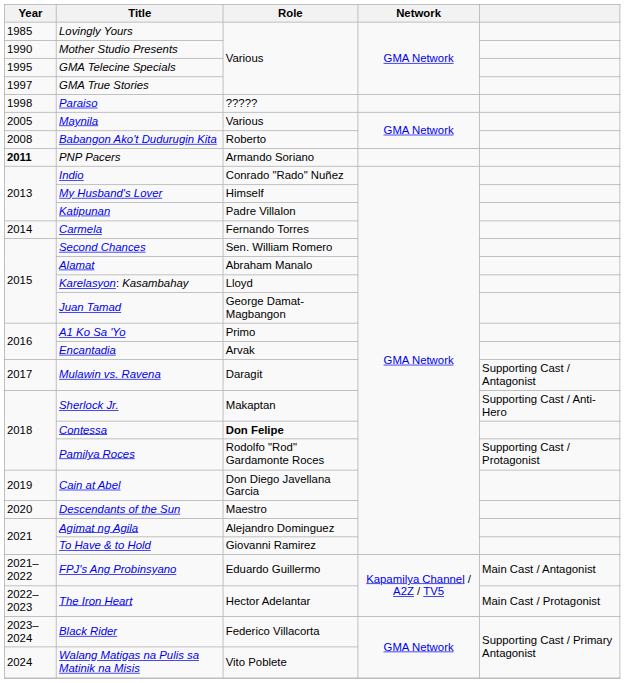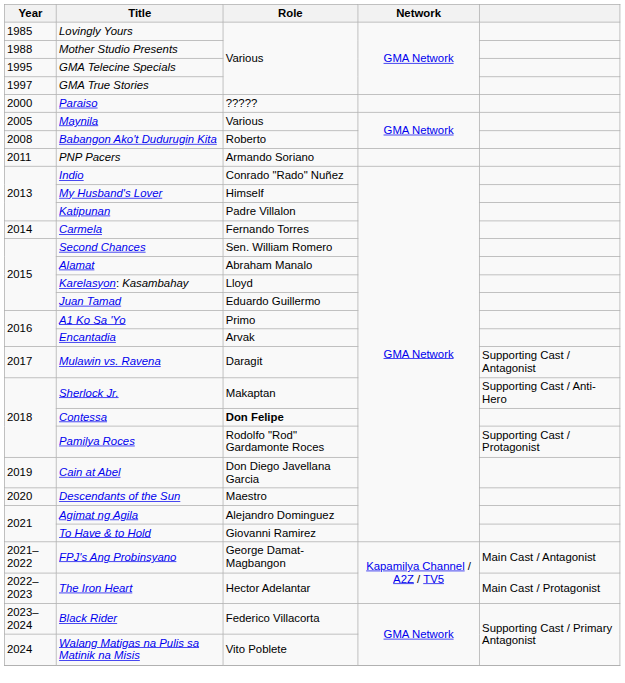 <table class="wikitable sortable">
 <tr>
 <th>Year</th>
 <th>Title</th>
 <th>Role</th>
 <th>Network</th>
 <th></th>
 </tr>
 <tr>
 <td>1985</td>
 <td><em>Lovingly Yours</em></td>
 <td rowspan="4">Various</td>
 <td rowspan="4" style="text-align:center;"><a href='#'>GMA Network</a></td>
 <td></td>
 </tr>
 <tr>
-<td>1990</td>
+<td>1988</td>
 <td><em>Mother Studio Presents</em></td>
 <td></td>
 </tr>
 <tr>
 <td>1995</td>
 <td><em>GMA Telecine Specials</em></td>
 <td></td>
 </tr>
 <tr>
 <td>1997</td>
 <td><em>GMA True Stories</em></td>
 <td></td>
 </tr>
 <tr>
-<td>1998</td>
+<td>2000</td>
 <td><em><a href='#'>Paraiso</a></em></td>
 <td>?????</td>
 <td></td>
 <td></td>
 </tr>
 <tr>
 <td>2005</td>
 <td><em><a href='#'>Maynila</a></em></td>
 <td>Various</td>
 <td rowspan="2" style="text-align:center;"><a href='#'>GMA Network</a></td>
 <td></td>
 </tr>
 <tr>
 <td>2008</td>
 <td><em><a href='#'>Babangon Ako't Dudurugin Kita</a></em></td>
 <td>Roberto</td>
 <td></td>
 </tr>
 <tr>
-<td><strong>2011</strong></td>
+<td>2011</td>
 <td><em>PNP Pacers</em></td>
 <td>Armando Soriano</td>
 <td></td>
 <td></td>
 </tr>
 <tr>
 <td rowspan=3>2013</td>
 <td><em><a href='#'>Indio</a></em></td>
 <td>Conrado "Rado" Nuñez</td>
 <td rowspan="18" style="text-align:center;"><a href='#'>GMA Network</a></td>
 <td></td>
 </tr>
 <tr>
 <td><em><a href='#'>My Husband's Lover</a></em></td>
 <td>Himself</td>
 <td></td>
 </tr>
 <tr>
 <td><em><a href='#'>Katipunan</a></em></td>
 <td>Padre Villalon</td>
 <td></td>
 </tr>
 <tr>
 <td>2014</td>
 <td><em><a href='#'>Carmela</a></em></td>
 <td>Fernando Torres</td>
 <td></td>
 </tr>
 <tr>
 <td rowspan="4">2015</td>
 <td><em><a href='#'>Second Chances</a></em></td>
 <td>Sen. William Romero</td>
 <td></td>
 </tr>
 <tr>
 <td><em><a href='#'>Alamat</a></em></td>
 <td>Abraham Manalo</td>
 <td></td>
 </tr>
 <tr>
 <td><em><a href='#'>Karelasyon</a></em>: <em>Kasambahay</em></td>
 <td>Lloyd</td>
 <td></td>
 </tr>
 <tr>
 <td><em><a href='#'>Juan Tamad</a></em></td>
-<td>George Damat-Magbangon</td>
+<td>Eduardo Guillermo</td>
 <td></td>
 </tr>
 <tr>
 <td rowspan="2">2016</td>
 <td><em><a href='#'>A1 Ko Sa 'Yo</a></em></td>
 <td>Primo</td>
 <td></td>
 </tr>
 <tr>
 <td><em><a href='#'>Encantadia</a></em></td>
 <td>Arvak</td>
 <td></td>
 </tr>
 <tr>
 <td>2017</td>
 <td><em><a href='#'>Mulawin vs. Ravena</a></em></td>
 <td>Daragit</td>
 <td>Supporting Cast / Antagonist</td>
 </tr>
 <tr>
 <td rowspan="3">2018</td>
 <td><em><a href='#'>Sherlock Jr.</a></em></td>
 <td>Makaptan</td>
 <td>Supporting Cast / Anti-Hero</td>
 </tr>
 <tr>
 <td><em><a href='#'>Contessa</a></em></td>
 <td><strong>Don Felipe</strong></td>
 <td></td>
 </tr>
 <tr>
 <td><em><a href='#'>Pamilya Roces</a></em></td>
 <td>Rodolfo "Rod" Gardamonte Roces</td>
 <td>Supporting Cast / Protagonist</td>
 </tr>
 <tr>
 <td>2019</td>
 <td><em><a href='#'>Cain at Abel</a></em></td>
 <td>Don Diego Javellana Garcia</td>
 <td></td>
 </tr>
 <tr>
 <td>2020</td>
 <td><em><a href='#'>Descendants of the Sun</a></em></td>
 <td>Maestro</td>
 <td></td>
 </tr>
 <tr>
 <td rowspan="2">2021</td>
 <td><em><a href='#'>Agimat ng Agila</a></em></td>
 <td>Alejandro Dominguez</td>
 <td></td>
 </tr>
 <tr>
 <td><em><a href='#'>To Have & to Hold</a></em></td>
 <td>Giovanni Ramirez</td>
 <td></td>
 </tr>
 <tr>
 <td>2021–2022</td>
 <td><em><a href='#'>FPJ's Ang Probinsyano</a></em></td>
-<td>Eduardo Guillermo</td>
+<td>George Damat-Magbangon</td>
 <td rowspan= "2"  style="text-align:center;"><a href='#'>Kapamilya Channel</a> / <a href='#'>A2Z</a> / <a href='#'>TV5</a></td>
 <td>Main Cast / Antagonist</td>
 </tr>
 <tr>
 <td>2022–2023</td>
 <td><em><a href='#'>The Iron Heart</a></em></td>
 <td>Hector Adelantar</td>
 <td>Main Cast / Protagonist</td>
 </tr>
 <tr>
 <td>2023–2024</td>
 <td><a href='#'><em>Black Rider</em></a></td>
 <td>Federico Villacorta</td>
 <td rowspan="2" style="text-align:center;"><a href='#'>GMA Network</a></td>
 <td rowspan="2">Supporting Cast / Primary Antagonist</td>
 </tr>
 <tr>
 <td>2024</td>
 <td><em><a href='#'>Walang Matigas na Pulis sa Matinik na Misis</a></em></td>
 <td>Vito Poblete</td>
 </tr>
 <tr>
 </tr>
 </table>
